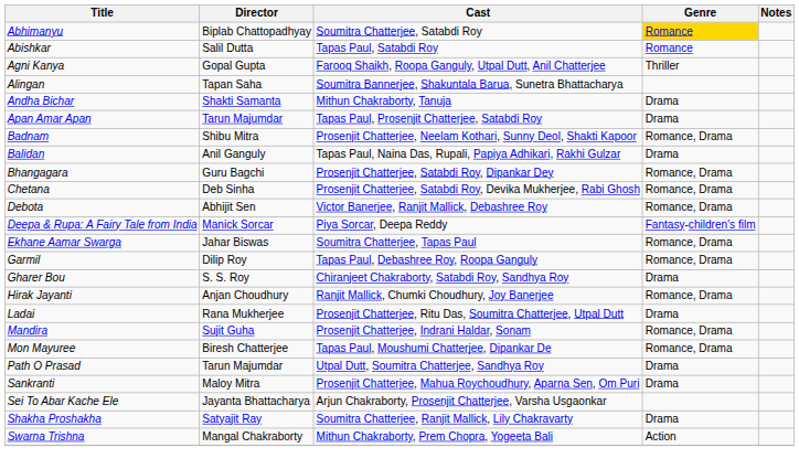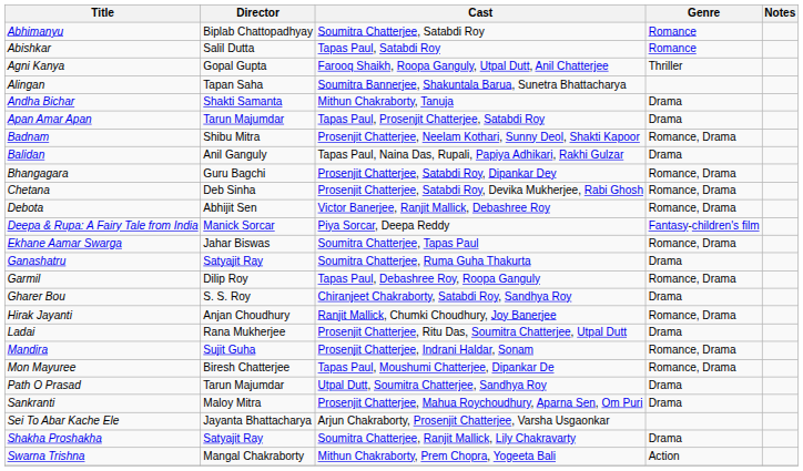 <table class="wikitable sortable" border="0">
 <tr>
 <th>Title</th>
 <th>Director</th>
 <th>Cast</th>
 <th>Genre</th>
 <th>Notes</th>
 </tr>
 <tr>
 <td><em><a href='#'>Abhimanyu</a></em></td>
 <td>Biplab Chattopadhyay</td>
 <td><a href='#'>Soumitra Chatterjee</a>, Satabdi Roy</td>
-<td style="background: gold;"><a href='#'>Romance</a></td>
+<td><a href='#'>Romance</a></td>
 <td></td>
 </tr>
 <tr>
 <td><em>Abishkar</em></td>
 <td>Salil Dutta</td>
 <td><a href='#'>Tapas Paul</a>, <a href='#'>Satabdi Roy</a></td>
 <td><a href='#'>Romance</a></td>
 <td></td>
 </tr>
 <tr>
 <td><em>Agni Kanya</em></td>
 <td>Gopal Gupta</td>
 <td><a href='#'>Farooq Shaikh</a>, <a href='#'>Roopa Ganguly</a>, <a href='#'>Utpal Dutt</a>, <a href='#'>Anil Chatterjee</a></td>
 <td>Thriller</td>
 <td></td>
 </tr>
 <tr>
 <td><em>Alingan</em></td>
 <td>Tapan Saha</td>
 <td><a href='#'>Soumitra Bannerjee</a>, <a href='#'>Shakuntala Barua</a>, Sunetra Bhattacharya</td>
 <td></td>
 <td></td>
 </tr>
 <tr>
 <td><em><a href='#'>Andha Bichar</a></em></td>
 <td><a href='#'>Shakti Samanta</a></td>
 <td><a href='#'>Mithun Chakraborty</a>, <a href='#'>Tanuja</a></td>
 <td>Drama</td>
 <td></td>
 </tr>
 <tr>
 <td><em><a href='#'>Apan Amar Apan</a></em></td>
 <td><a href='#'>Tarun Majumdar</a></td>
 <td><a href='#'>Tapas Paul</a>, <a href='#'>Prosenjit Chatterjee</a>, <a href='#'>Satabdi Roy</a></td>
 <td>Drama</td>
 <td></td>
 </tr>
 <tr>
 <td><em><a href='#'>Badnam</a></em></td>
 <td>Shibu Mitra</td>
 <td><a href='#'>Prosenjit Chatterjee</a>, <a href='#'>Neelam Kothari</a>, <a href='#'>Sunny Deol</a>, <a href='#'>Shakti Kapoor</a></td>
 <td>Romance, Drama</td>
 <td></td>
 </tr>
 <tr>
 <td><em><a href='#'>Balidan</a></em></td>
 <td>Anil Ganguly</td>
 <td>Tapas Paul, Naina Das, Rupali, <a href='#'>Papiya Adhikari</a>, <a href='#'>Rakhi Gulzar</a></td>
 <td>Drama</td>
 <td></td>
 </tr>
 <tr>
 <td><em>Bhangagara</em></td>
 <td>Guru Bagchi</td>
 <td><a href='#'>Prosenjit Chatterjee</a>, <a href='#'>Satabdi Roy</a>, <a href='#'>Dipankar Dey</a></td>
 <td>Romance, Drama</td>
 <td></td>
 </tr>
 <tr>
 <td><em>Chetana</em></td>
 <td>Deb Sinha</td>
 <td><a href='#'>Prosenjit Chatterjee</a>, <a href='#'>Satabdi Roy</a>, Devika Mukherjee, <a href='#'>Rabi Ghosh</a></td>
 <td>Romance, Drama</td>
 <td></td>
 </tr>
 <tr>
 <td><em>Debota</em></td>
 <td>Abhijit Sen</td>
 <td><a href='#'>Victor Banerjee</a>, <a href='#'>Ranjit Mallick</a>, <a href='#'>Debashree Roy</a></td>
 <td>Romance, Drama</td>
 <td></td>
 </tr>
 <tr>
 <td><em><a href='#'>Deepa & Rupa: A Fairy Tale from India</a></em></td>
 <td><a href='#'>Manick Sorcar</a></td>
 <td><a href='#'>Piya Sorcar</a>, Deepa Reddy</td>
 <td><a href='#'>Fantasy</a>-<a href='#'>children's film</a></td>
 <td></td>
 </tr>
 <tr>
 <td><em><a href='#'>Ekhane Aamar Swarga</a></em></td>
 <td>Jahar Biswas</td>
 <td><a href='#'>Soumitra Chatterjee</a>, <a href='#'>Tapas Paul</a></td>
 <td>Romance, Drama</td>
 <td></td>
 </tr>
 <tr>
+<td><em><a href='#'>Ganashatru</a></em></td>
+<td><a href='#'>Satyajit Ray</a></td>
+<td><a href='#'>Soumitra Chatterjee</a>, <a href='#'>Ruma Guha Thakurta</a></td>
+<td>Drama</td>
+<td></td>
+</tr>
+<tr>
 <td><em>Garmil</em></td>
 <td>Dilip Roy</td>
 <td><a href='#'>Tapas Paul</a>, <a href='#'>Debashree Roy</a>, <a href='#'>Roopa Ganguly</a></td>
 <td>Romance, Drama</td>
 <td></td>
 </tr>
 <tr>
 <td><em>Gharer Bou</em></td>
 <td>S. S. Roy</td>
 <td><a href='#'>Chiranjeet Chakraborty</a>, <a href='#'>Satabdi Roy</a>, <a href='#'>Sandhya Roy</a></td>
 <td>Drama</td>
 <td></td>
 </tr>
 <tr>
 <td><em>Hirak Jayanti</em></td>
 <td>Anjan Choudhury</td>
 <td><a href='#'>Ranjit Mallick</a>, Chumki Choudhury, <a href='#'>Joy Banerjee</a></td>
 <td>Romance, Drama</td>
 <td></td>
 </tr>
 <tr>
 <td><em>Ladai</em></td>
 <td>Rana Mukherjee</td>
 <td><a href='#'>Prosenjit Chatterjee</a>, Ritu Das, <a href='#'>Soumitra Chatterjee</a>, <a href='#'>Utpal Dutt</a></td>
 <td>Drama</td>
 <td></td>
 </tr>
 <tr>
 <td><em><a href='#'>Mandira</a></em></td>
 <td><a href='#'>Sujit Guha</a></td>
 <td><a href='#'>Prosenjit Chatterjee</a>, <a href='#'>Indrani Haldar</a>, <a href='#'>Sonam</a></td>
 <td>Romance, Drama</td>
 <td></td>
 </tr>
 <tr>
 <td><em>Mon Mayuree</em></td>
 <td>Biresh Chatterjee</td>
 <td><a href='#'>Tapas Paul</a>, <a href='#'>Moushumi Chatterjee</a>, <a href='#'>Dipankar De</a></td>
 <td>Romance, Drama</td>
 <td></td>
 </tr>
 <tr>
 <td><em>Path O Prasad</em></td>
 <td>Tarun Majumdar</td>
 <td><a href='#'>Utpal Dutt</a>, <a href='#'>Soumitra Chatterjee</a>, <a href='#'>Sandhya Roy</a></td>
 <td>Drama</td>
 <td></td>
 </tr>
 <tr>
 <td><em>Sankranti</em></td>
 <td>Maloy Mitra</td>
 <td><a href='#'>Prosenjit Chatterjee</a>, <a href='#'>Mahua Roychoudhury</a>, <a href='#'>Aparna Sen</a>, <a href='#'>Om Puri</a></td>
 <td>Drama</td>
 <td></td>
 </tr>
 <tr>
 <td><em>Sei To Abar Kache Ele</em></td>
 <td>Jayanta Bhattacharya</td>
 <td>Arjun Chakraborty, <a href='#'>Prosenjit Chatterjee</a>, Varsha Usgaonkar</td>
 <td></td>
 <td></td>
 </tr>
 <tr>
 <td><em><a href='#'>Shakha Proshakha</a></em></td>
 <td><a href='#'>Satyajit Ray</a></td>
 <td><a href='#'>Soumitra Chatterjee</a>, <a href='#'>Ranjit Mallick</a>, <a href='#'>Lily Chakravarty</a></td>
 <td>Drama</td>
 <td></td>
 </tr>
 <tr>
 <td><em><a href='#'>Swarna Trishna</a></em></td>
 <td>Mangal Chakraborty</td>
 <td><a href='#'>Mithun Chakraborty</a>, <a href='#'>Prem Chopra</a>, <a href='#'>Yogeeta Bali</a></td>
 <td>Action</td>
 <td></td>
 </tr>
 <tr>
 </tr>
 </table>
